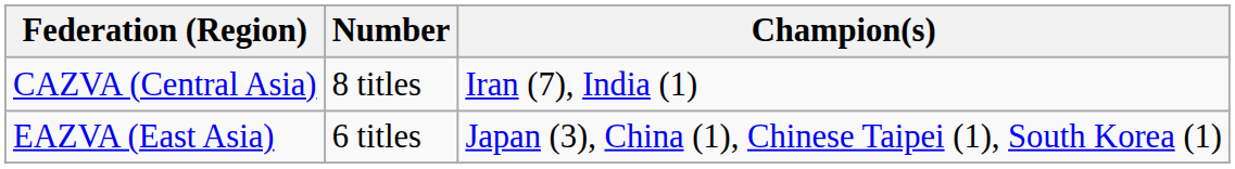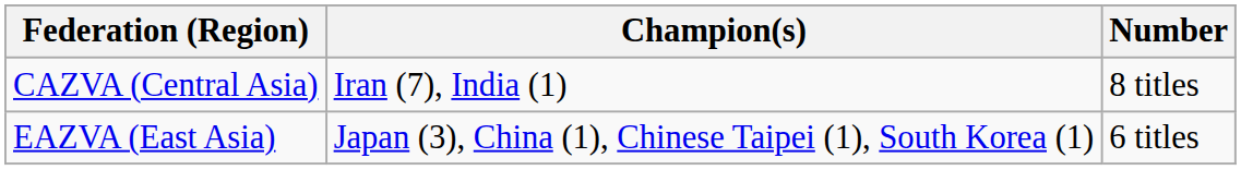 <table class="wikitable">
 <tr>
 <th>Federation (Region)</th>
+<th>Champion(s)</th>
 <th>Number</th>
-<th>Champion(s)</th>
 </tr>
 <tr>
 <td><a href='#'>CAZVA (Central Asia)</a></td>
+<td><a href='#'>Iran</a> (7), <a href='#'>India</a> (1)</td>
 <td>8 titles</td>
-<td><a href='#'>Iran</a> (7), <a href='#'>India</a> (1)</td>
 </tr>
 <tr>
 <td><a href='#'>EAZVA (East Asia)</a></td>
+<td><a href='#'>Japan</a> (3), <a href='#'>China</a> (1), <a href='#'>Chinese Taipei</a> (1), <a href='#'>South Korea</a> (1)</td>
 <td>6 titles</td>
-<td><a href='#'>Japan</a> (3), <a href='#'>China</a> (1), <a href='#'>Chinese Taipei</a> (1), <a href='#'>South Korea</a> (1)</td>
 </tr>
 </table>
